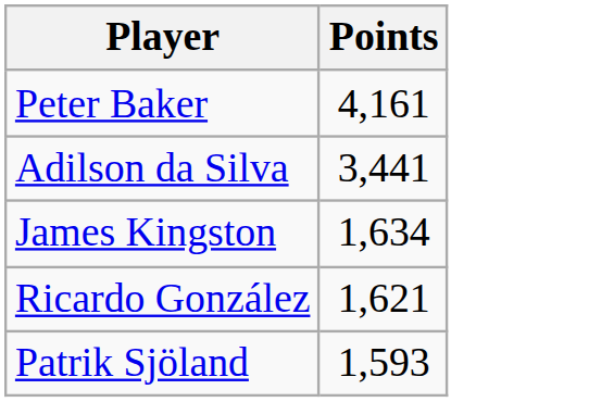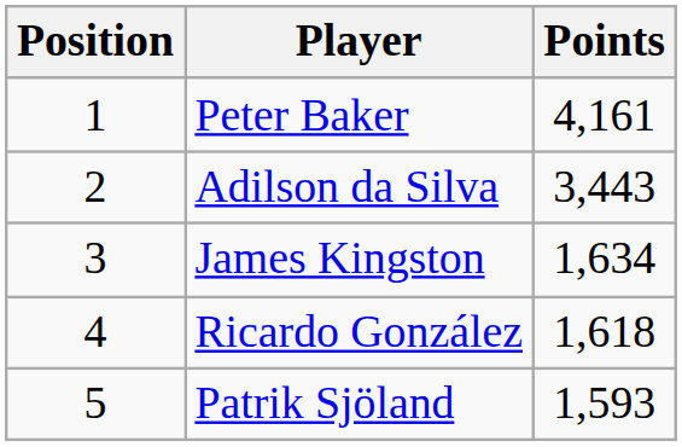 <table class=wikitable>
 <tr>
+<th>Position</th>
 <th>Player</th>
 <th>Points</th>
 </tr>
 <tr>
+<td align=center>1</td>
 <td> <a href='#'>Peter Baker</a></td>
 <td align=center>4,161</td>
 </tr>
 <tr>
+<td align=center>2</td>
 <td> <a href='#'>Adilson da Silva</a></td>
-<td align=center>3,441</td>
+<td align=center>3,443</td>
 </tr>
 <tr>
+<td align=center>3</td>
 <td> <a href='#'>James Kingston</a></td>
 <td align=center>1,634</td>
 </tr>
 <tr>
+<td align=center>4</td>
 <td> <a href='#'>Ricardo González</a></td>
-<td align=center>1,621</td>
+<td align=center>1,618</td>
 </tr>
 <tr>
+<td align=center>5</td>
 <td> <a href='#'>Patrik Sjöland</a></td>
 <td align=center>1,593</td>
 </tr>
 </table>
